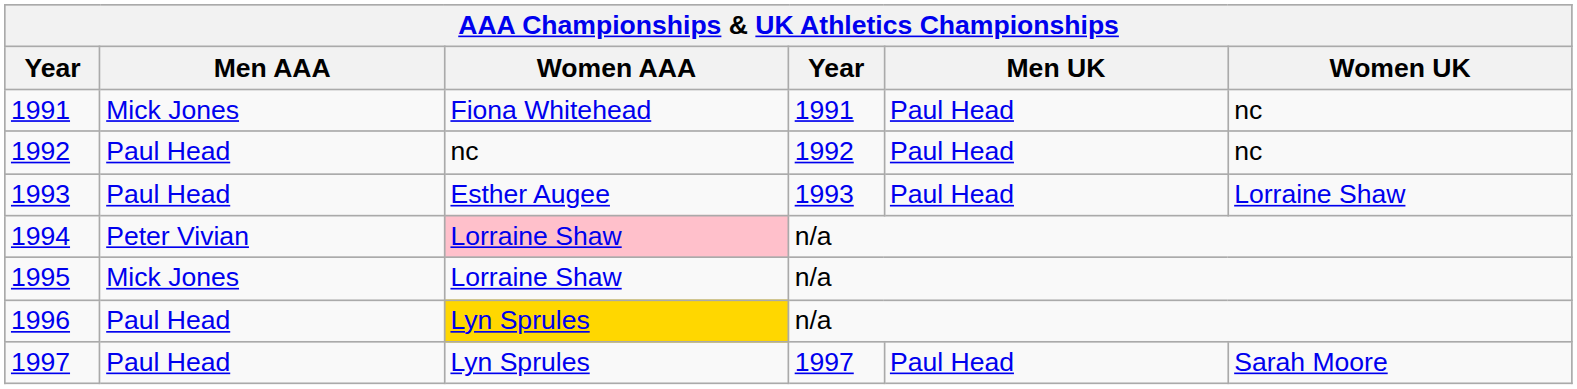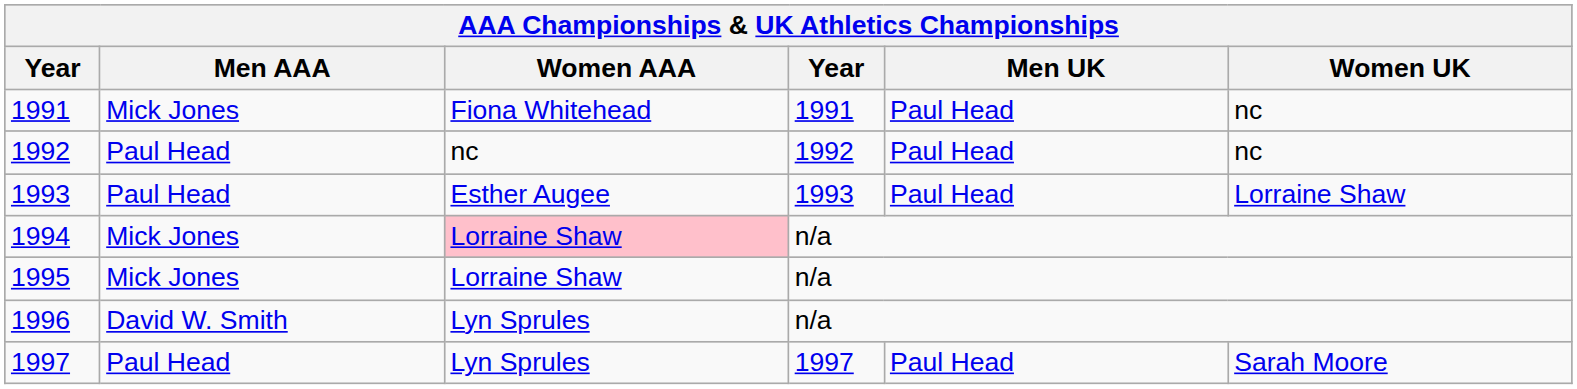 <table class="wikitable">
 <tr>
 <th colspan="6"><a href='#'>AAA Championships</a> & <a href='#'>UK Athletics Championships</a></th>
 </tr>
 <tr>
 <th width=50>Year</th>
 <th width=200>Men AAA</th>
 <th width=200>Women AAA</th>
 <th width=50>Year</th>
 <th width=200>Men UK</th>
 <th width=200>Women UK</th>
 </tr>
 <tr>
 <td><a href='#'>1991</a></td>
 <td><a href='#'>Mick Jones</a></td>
 <td><a href='#'>Fiona Whitehead</a></td>
 <td><a href='#'>1991</a></td>
 <td><a href='#'>Paul Head</a></td>
 <td>nc</td>
 </tr>
 <tr>
 <td><a href='#'>1992</a></td>
 <td><a href='#'>Paul Head</a></td>
 <td>nc</td>
 <td><a href='#'>1992</a></td>
 <td><a href='#'>Paul Head</a></td>
 <td>nc</td>
 </tr>
 <tr>
 <td><a href='#'>1993</a></td>
 <td><a href='#'>Paul Head</a></td>
 <td><a href='#'>Esther Augee</a></td>
 <td><a href='#'>1993</a></td>
 <td><a href='#'>Paul Head</a></td>
 <td><a href='#'>Lorraine Shaw</a></td>
 </tr>
 <tr>
 <td><a href='#'>1994</a></td>
-<td><a href='#'>Peter Vivian</a></td>
+<td><a href='#'>Mick Jones</a></td>
 <td style="background: pink;"><a href='#'>Lorraine Shaw</a></td>
 <td colspan=3>n/a</td>
 </tr>
 <tr>
 <td><a href='#'>1995</a></td>
 <td><a href='#'>Mick Jones</a></td>
 <td><a href='#'>Lorraine Shaw</a></td>
 <td colspan=3>n/a</td>
 </tr>
 <tr>
 <td><a href='#'>1996</a></td>
-<td><a href='#'>Paul Head</a></td>
-<td style="background: gold;"><a href='#'>Lyn Sprules</a></td>
+<td><a href='#'>David W. Smith</a></td>
+<td><a href='#'>Lyn Sprules</a></td>
 <td colspan=3>n/a</td>
 </tr>
 <tr>
 <td><a href='#'>1997</a></td>
 <td><a href='#'>Paul Head</a></td>
 <td><a href='#'>Lyn Sprules</a></td>
 <td><a href='#'>1997</a></td>
 <td><a href='#'>Paul Head</a></td>
 <td><a href='#'>Sarah Moore</a></td>
 </tr>
 </table>
